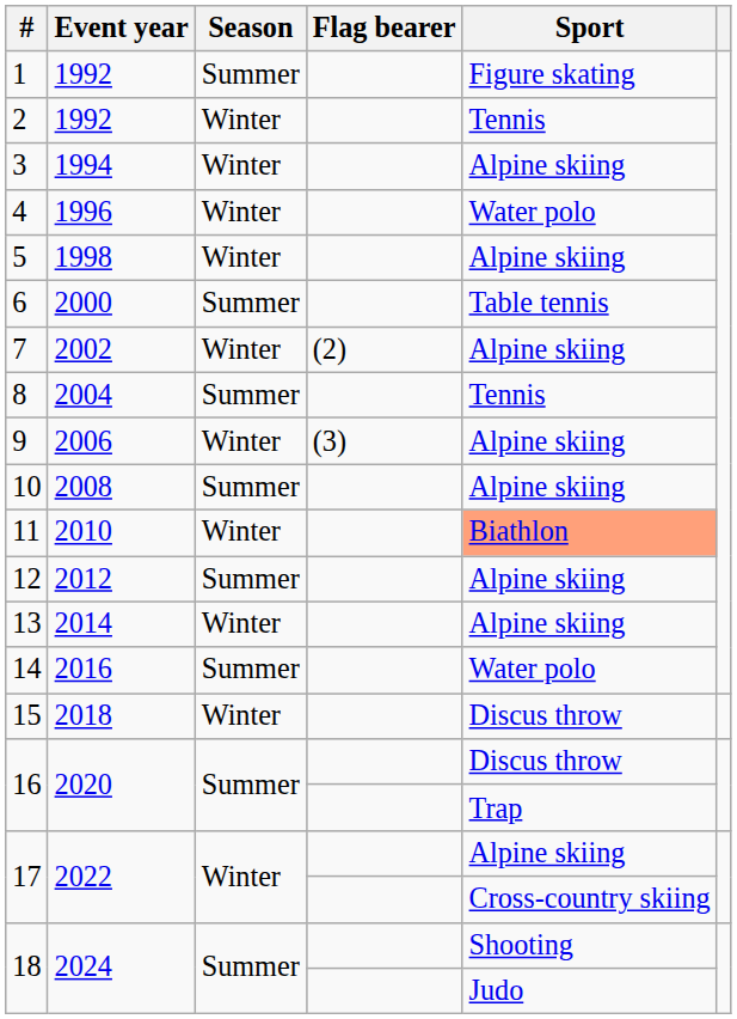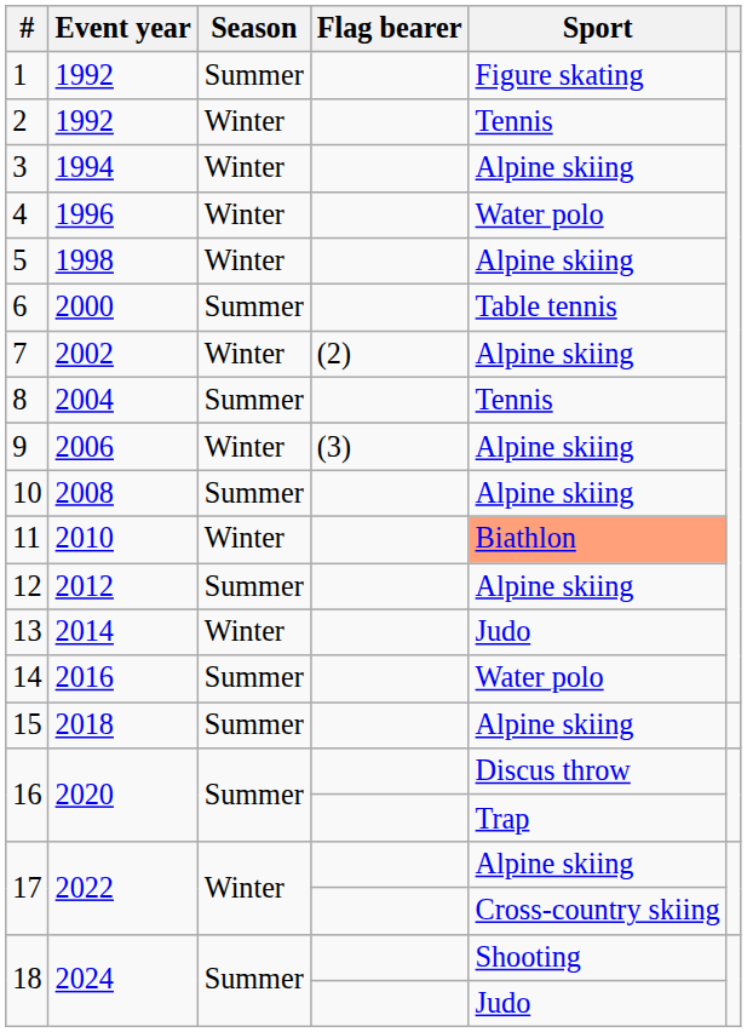 <table class="wikitable sortable">
 <tr>
 <th>#</th>
 <th>Event year</th>
 <th>Season</th>
 <th>Flag bearer</th>
 <th>Sport</th>
 <th></th>
 </tr>
 <tr>
 <td>1</td>
 <td><a href='#'>1992</a></td>
 <td>Summer</td>
 <td></td>
 <td><a href='#'>Figure skating</a></td>
 <td rowspan=14></td>
 </tr>
 <tr>
 <td>2</td>
 <td><a href='#'>1992</a></td>
 <td>Winter</td>
 <td></td>
 <td><a href='#'>Tennis</a></td>
 </tr>
 <tr>
 <td>3</td>
 <td><a href='#'>1994</a></td>
 <td>Winter</td>
 <td></td>
 <td><a href='#'>Alpine skiing</a></td>
 </tr>
 <tr>
 <td>4</td>
 <td><a href='#'>1996</a></td>
 <td>Winter</td>
 <td></td>
 <td><a href='#'>Water polo</a></td>
 </tr>
 <tr>
 <td>5</td>
 <td><a href='#'>1998</a></td>
 <td>Winter</td>
 <td></td>
 <td><a href='#'>Alpine skiing</a></td>
 </tr>
 <tr>
 <td>6</td>
 <td><a href='#'>2000</a></td>
 <td>Summer</td>
 <td></td>
 <td><a href='#'>Table tennis</a></td>
 </tr>
 <tr>
 <td>7</td>
 <td><a href='#'>2002</a></td>
 <td>Winter</td>
 <td> (2)</td>
 <td><a href='#'>Alpine skiing</a></td>
 </tr>
 <tr>
 <td>8</td>
 <td><a href='#'>2004</a></td>
 <td>Summer</td>
 <td></td>
 <td><a href='#'>Tennis</a></td>
 </tr>
 <tr>
 <td>9</td>
 <td><a href='#'>2006</a></td>
 <td>Winter</td>
 <td> (3)</td>
 <td><a href='#'>Alpine skiing</a></td>
 </tr>
 <tr>
 <td>10</td>
 <td><a href='#'>2008</a></td>
 <td>Summer</td>
 <td></td>
 <td><a href='#'>Alpine skiing</a></td>
 </tr>
 <tr>
 <td>11</td>
 <td><a href='#'>2010</a></td>
 <td>Winter</td>
 <td></td>
 <td style="background: lightsalmon;"><a href='#'>Biathlon</a></td>
 </tr>
 <tr>
 <td>12</td>
 <td><a href='#'>2012</a></td>
 <td>Summer</td>
 <td></td>
 <td><a href='#'>Alpine skiing</a></td>
 </tr>
 <tr>
 <td>13</td>
 <td><a href='#'>2014</a></td>
 <td>Winter</td>
 <td></td>
-<td><a href='#'>Alpine skiing</a></td>
+<td><a href='#'>Judo</a></td>
 </tr>
 <tr>
 <td>14</td>
 <td><a href='#'>2016</a></td>
 <td>Summer</td>
 <td></td>
 <td><a href='#'>Water polo</a></td>
 </tr>
 <tr>
 <td>15</td>
 <td><a href='#'>2018</a></td>
-<td>Winter</td>
+<td>Summer</td>
 <td></td>
-<td><a href='#'>Discus throw</a></td>
+<td><a href='#'>Alpine skiing</a></td>
 <td></td>
 </tr>
 <tr>
 <td rowspan=2>16</td>
 <td rowspan=2><a href='#'>2020</a></td>
 <td rowspan=2>Summer</td>
 <td></td>
 <td><a href='#'>Discus throw</a></td>
 <td rowspan=2></td>
 </tr>
 <tr>
 <td></td>
 <td><a href='#'>Trap</a></td>
 </tr>
 <tr>
 <td rowspan=2>17</td>
 <td rowspan=2><a href='#'>2022</a></td>
 <td rowspan=2>Winter</td>
 <td></td>
 <td><a href='#'>Alpine skiing</a></td>
 <td rowspan=2></td>
 </tr>
 <tr>
 <td></td>
 <td><a href='#'>Cross-country skiing</a></td>
 </tr>
 <tr>
 <td rowspan=2>18</td>
 <td rowspan=2><a href='#'>2024</a></td>
 <td rowspan=2>Summer</td>
 <td></td>
 <td><a href='#'>Shooting</a></td>
 <td rowspan=2></td>
 </tr>
 <tr>
 <td></td>
 <td><a href='#'>Judo</a></td>
 </tr>
 </table>
